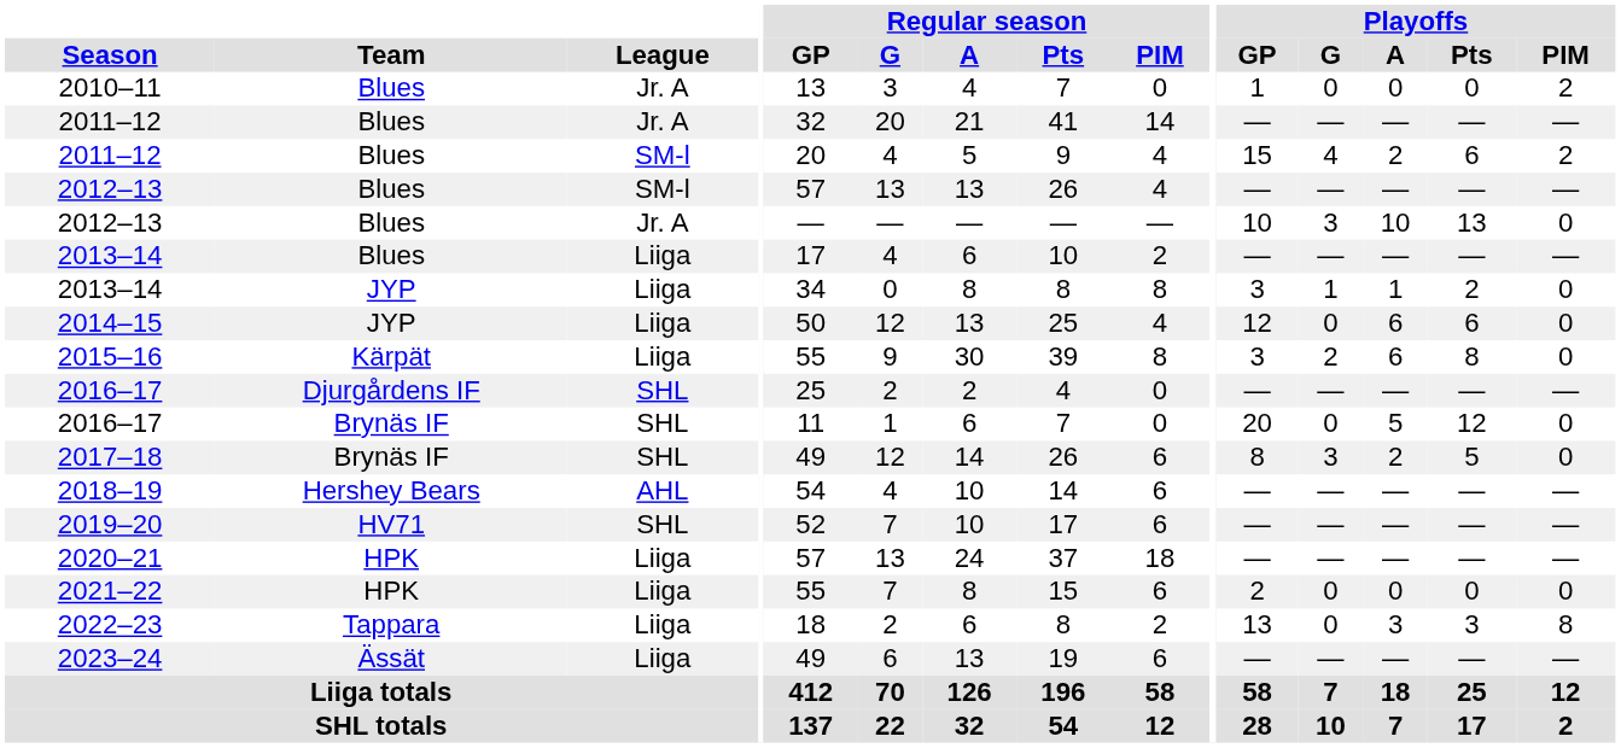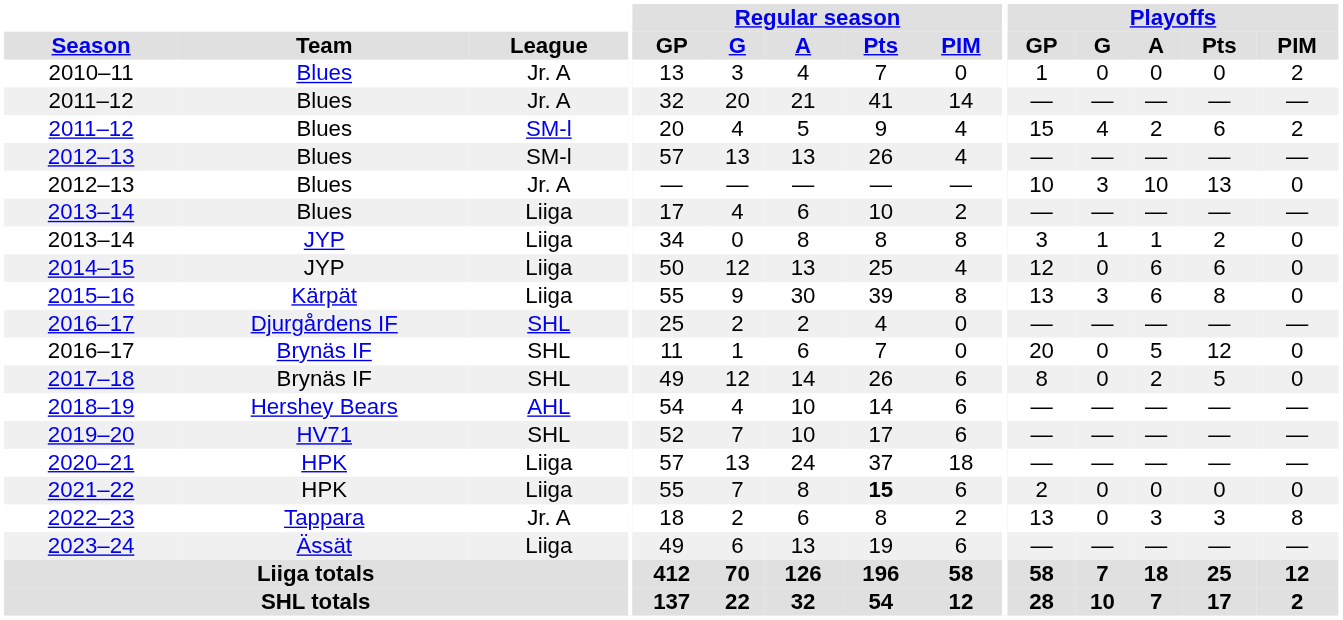 <table border="0" cellpadding="1" cellspacing="0" style="text-align:center; width:60em">
 <tr bgcolor="#e0e0e0">
 <th colspan="3" bgcolor="#ffffff"></th>
 <th rowspan="99" bgcolor="#ffffff"></th>
 <th colspan="5"><a href='#'>Regular season</a></th>
 <th rowspan="99" bgcolor="#ffffff"></th>
 <th colspan="5"><a href='#'>Playoffs</a></th>
 </tr>
 <tr bgcolor="#e0e0e0">
 <th><a href='#'>Season</a></th>
 <th>Team</th>
 <th>League</th>
 <th>GP</th>
 <th><a href='#'>G</a></th>
 <th><a href='#'>A</a></th>
 <th><a href='#'>Pts</a></th>
 <th><a href='#'>PIM</a></th>
 <th>GP</th>
 <th>G</th>
 <th>A</th>
 <th>Pts</th>
 <th>PIM</th>
 </tr>
 <tr>
 <td>2010–11</td>
 <td><a href='#'>Blues</a></td>
 <td>Jr. A</td>
 <td>13</td>
 <td>3</td>
 <td>4</td>
 <td>7</td>
 <td>0</td>
 <td>1</td>
 <td>0</td>
 <td>0</td>
 <td>0</td>
 <td>2</td>
 </tr>
 <tr bgcolor="#f0f0f0">
 <td>2011–12</td>
 <td>Blues</td>
 <td>Jr. A</td>
 <td>32</td>
 <td>20</td>
 <td>21</td>
 <td>41</td>
 <td>14</td>
 <td>—</td>
 <td>—</td>
 <td>—</td>
 <td>—</td>
 <td>—</td>
 </tr>
 <tr>
 <td><a href='#'>2011–12</a></td>
 <td>Blues</td>
 <td><a href='#'>SM-l</a></td>
 <td>20</td>
 <td>4</td>
 <td>5</td>
 <td>9</td>
 <td>4</td>
 <td>15</td>
 <td>4</td>
 <td>2</td>
 <td>6</td>
 <td>2</td>
 </tr>
 <tr ALIGN="center" bgcolor="#f0f0f0">
 <td><a href='#'>2012–13</a></td>
 <td>Blues</td>
 <td>SM-l</td>
 <td>57</td>
 <td>13</td>
 <td>13</td>
 <td>26</td>
 <td>4</td>
 <td>—</td>
 <td>—</td>
 <td>—</td>
 <td>—</td>
 <td>—</td>
 </tr>
 <tr>
 <td>2012–13</td>
 <td>Blues</td>
 <td>Jr. A</td>
 <td>—</td>
 <td>—</td>
 <td>—</td>
 <td>—</td>
 <td>—</td>
 <td>10</td>
 <td>3</td>
 <td>10</td>
 <td>13</td>
 <td>0</td>
 </tr>
 <tr bgcolor="#f0f0f0">
 <td><a href='#'>2013–14</a></td>
 <td>Blues</td>
 <td>Liiga</td>
 <td>17</td>
 <td>4</td>
 <td>6</td>
 <td>10</td>
 <td>2</td>
 <td>—</td>
 <td>—</td>
 <td>—</td>
 <td>—</td>
 <td>—</td>
 </tr>
 <tr ALIGN="center">
 <td>2013–14</td>
 <td><a href='#'>JYP</a></td>
 <td>Liiga</td>
 <td>34</td>
 <td>0</td>
 <td>8</td>
 <td>8</td>
 <td>8</td>
 <td>3</td>
 <td>1</td>
 <td>1</td>
 <td>2</td>
 <td>0</td>
 </tr>
 <tr bgcolor="#f0f0f0">
 <td><a href='#'>2014–15</a></td>
 <td>JYP</td>
 <td>Liiga</td>
 <td>50</td>
 <td>12</td>
 <td>13</td>
 <td>25</td>
 <td>4</td>
 <td>12</td>
 <td>0</td>
 <td>6</td>
 <td>6</td>
 <td>0</td>
 </tr>
 <tr>
 <td><a href='#'>2015–16</a></td>
 <td><a href='#'>Kärpät</a></td>
 <td>Liiga</td>
 <td>55</td>
 <td>9</td>
 <td>30</td>
 <td>39</td>
 <td>8</td>
+<td>13</td>
 <td>3</td>
-<td>2</td>
 <td>6</td>
 <td>8</td>
 <td>0</td>
 </tr>
 <tr bgcolor="#f0f0f0">
 <td><a href='#'>2016–17</a></td>
 <td><a href='#'>Djurgårdens IF</a></td>
 <td><a href='#'>SHL</a></td>
 <td>25</td>
 <td>2</td>
 <td>2</td>
 <td>4</td>
 <td>0</td>
 <td>—</td>
 <td>—</td>
 <td>—</td>
 <td>—</td>
 <td>—</td>
 </tr>
 <tr>
 <td>2016–17</td>
 <td><a href='#'>Brynäs IF</a></td>
 <td>SHL</td>
 <td>11</td>
 <td>1</td>
 <td>6</td>
 <td>7</td>
 <td>0</td>
 <td>20</td>
 <td>0</td>
 <td>5</td>
 <td>12</td>
 <td>0</td>
 </tr>
 <tr bgcolor="#f0f0f0">
 <td><a href='#'>2017–18</a></td>
 <td>Brynäs IF</td>
 <td>SHL</td>
 <td>49</td>
 <td>12</td>
 <td>14</td>
 <td>26</td>
 <td>6</td>
 <td>8</td>
-<td>3</td>
+<td>0</td>
 <td>2</td>
 <td>5</td>
 <td>0</td>
 </tr>
 <tr>
 <td><a href='#'>2018–19</a></td>
 <td><a href='#'>Hershey Bears</a></td>
 <td><a href='#'>AHL</a></td>
 <td>54</td>
 <td>4</td>
 <td>10</td>
 <td>14</td>
 <td>6</td>
 <td>—</td>
 <td>—</td>
 <td>—</td>
 <td>—</td>
 <td>—</td>
 </tr>
 <tr bgcolor="#f0f0f0">
 <td><a href='#'>2019–20</a></td>
 <td><a href='#'>HV71</a></td>
 <td>SHL</td>
 <td>52</td>
 <td>7</td>
 <td>10</td>
 <td>17</td>
 <td>6</td>
 <td>—</td>
 <td>—</td>
 <td>—</td>
 <td>—</td>
 <td>—</td>
 </tr>
 <tr>
 <td><a href='#'>2020–21</a></td>
 <td><a href='#'>HPK</a></td>
 <td>Liiga</td>
 <td>57</td>
 <td>13</td>
 <td>24</td>
 <td>37</td>
 <td>18</td>
 <td>—</td>
 <td>—</td>
 <td>—</td>
 <td>—</td>
 <td>—</td>
 </tr>
 <tr bgcolor="#f0f0f0">
 <td><a href='#'>2021–22</a></td>
 <td>HPK</td>
 <td>Liiga</td>
 <td>55</td>
 <td>7</td>
 <td>8</td>
-<td>15</td>
+<td><strong>15</strong></td>
 <td>6</td>
 <td>2</td>
 <td>0</td>
 <td>0</td>
 <td>0</td>
 <td>0</td>
 </tr>
 <tr>
 <td><a href='#'>2022–23</a></td>
 <td><a href='#'>Tappara</a></td>
-<td>Liiga</td>
+<td>Jr. A</td>
 <td>18</td>
 <td>2</td>
 <td>6</td>
 <td>8</td>
 <td>2</td>
 <td>13</td>
 <td>0</td>
 <td>3</td>
 <td>3</td>
 <td>8</td>
 </tr>
 <tr bgcolor="#f0f0f0">
 <td><a href='#'>2023–24</a></td>
 <td><a href='#'>Ässät</a></td>
 <td>Liiga</td>
 <td>49</td>
 <td>6</td>
 <td>13</td>
 <td>19</td>
 <td>6</td>
 <td>—</td>
 <td>—</td>
 <td>—</td>
 <td>—</td>
 <td>—</td>
 </tr>
 <tr bgcolor="#e0e0e0">
 <th colspan="3">Liiga totals</th>
 <th>412</th>
 <th>70</th>
 <th>126</th>
 <th>196</th>
 <th>58</th>
 <th>58</th>
 <th>7</th>
 <th>18</th>
 <th>25</th>
 <th>12</th>
 </tr>
 <tr bgcolor="#e0e0e0">
 <th colspan="3">SHL totals</th>
 <th>137</th>
 <th>22</th>
 <th>32</th>
 <th>54</th>
 <th>12</th>
 <th>28</th>
 <th>10</th>
 <th>7</th>
 <th>17</th>
 <th>2</th>
 </tr>
 </table>
